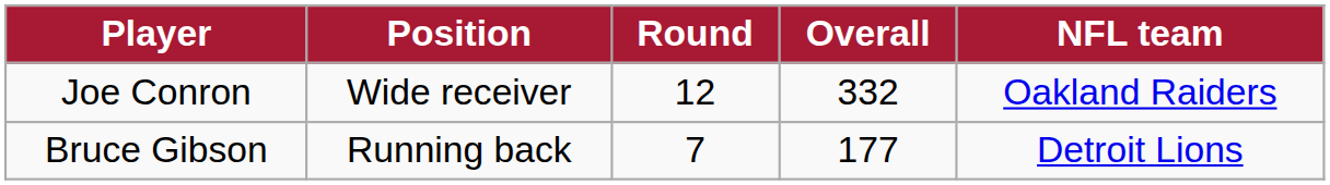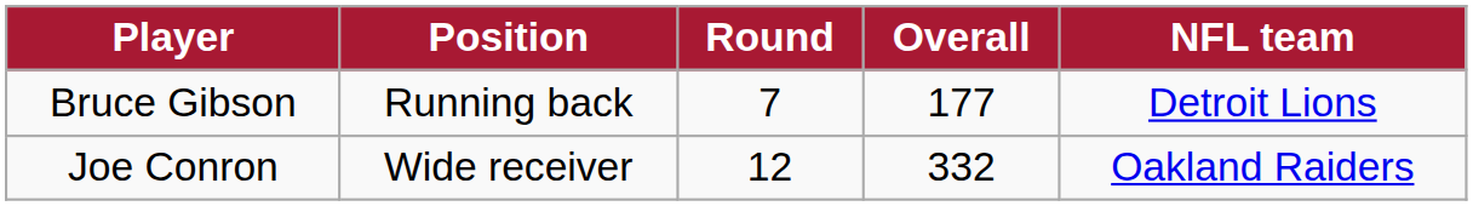 <table class="wikitable" width="65%">
 <tr align="center"  style="background:#A81933;color:#FFFFFF;">
 <td><strong>Player</strong></td>
 <td><strong>Position</strong></td>
 <td><strong>Round</strong></td>
 <td><strong>Overall</strong></td>
 <td><strong>NFL team</strong></td>
 </tr>
 <tr align="center" bgcolor="">
+<td>Bruce Gibson</td>
+<td>Running back</td>
+<td>7</td>
+<td>177</td>
+<td><a href='#'>Detroit Lions</a></td>
+</tr>
+<tr align="center" bgcolor="">
 <td>Joe Conron</td>
 <td>Wide receiver</td>
 <td>12</td>
 <td>332</td>
 <td><a href='#'>Oakland Raiders</a></td>
 </tr>
-<tr align="center" bgcolor="">
-<td>Bruce Gibson</td>
-<td>Running back</td>
-<td>7</td>
-<td>177</td>
-<td><a href='#'>Detroit Lions</a></td>
-</tr>
 </table>
